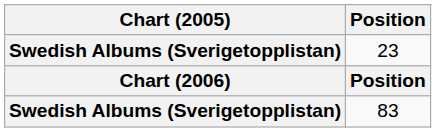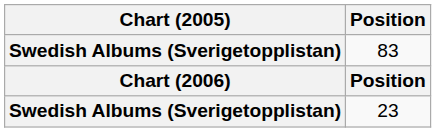 <table class="wikitable sortable plainrowheaders" style="text-align:center;">
 <tr>
 <th scope="col">Chart (2005)</th>
 <th scope="col">Position</th>
 </tr>
 <tr>
 <th scope="row">Swedish Albums (Sverigetopplistan)</th>
-<td>23</td>
+<td>83</td>
 </tr>
 <tr>
 <th scope="col">Chart (2006)</th>
 <th scope="col">Position</th>
 </tr>
 <tr>
 <th scope="row">Swedish Albums (Sverigetopplistan)</th>
-<td>83</td>
+<td>23</td>
 </tr>
 </table>
